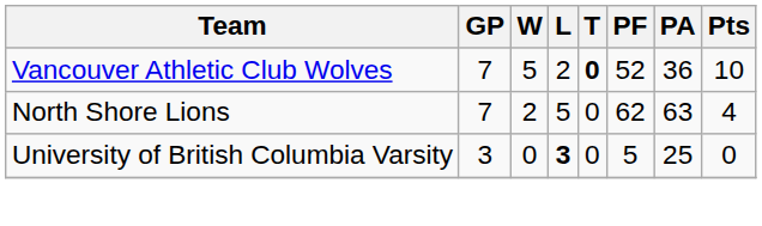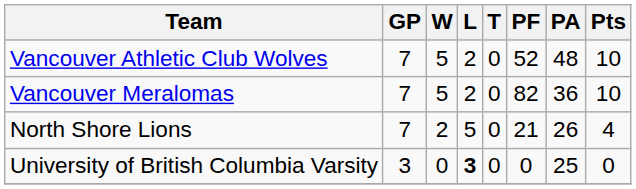 <table class="wikitable">
 <tr>
 <th>Team</th>
 <th>GP</th>
 <th>W</th>
 <th>L</th>
 <th>T</th>
 <th>PF</th>
 <th>PA</th>
 <th>Pts</th>
 </tr>
 <tr align="center">
 <td align="left"><a href='#'>Vancouver Athletic Club Wolves</a></td>
 <td>7</td>
 <td>5</td>
 <td>2</td>
-<td><strong>0</strong></td>
+<td>0</td>
 <td>52</td>
+<td>48</td>
+<td>10</td>
+</tr>
+<tr align="center">
+<td align="left"><a href='#'>Vancouver Meralomas</a></td>
+<td>7</td>
+<td>5</td>
+<td>2</td>
+<td>0</td>
+<td>82</td>
 <td>36</td>
 <td>10</td>
 </tr>
 <tr align="center">
 <td align="left">North Shore Lions</td>
 <td>7</td>
 <td>2</td>
 <td>5</td>
 <td>0</td>
-<td>62</td>
-<td>63</td>
+<td>21</td>
+<td>26</td>
 <td>4</td>
 </tr>
 <tr align="center">
 <td align="left">University of British Columbia Varsity</td>
 <td>3</td>
 <td>0</td>
 <td><strong>3</strong></td>
 <td>0</td>
-<td>5</td>
+<td>0</td>
 <td>25</td>
 <td>0</td>
 </tr>
 <tr align="center">
 </tr>
 </table>
